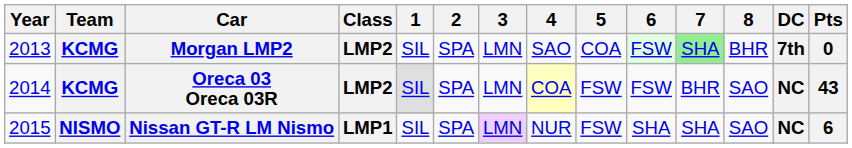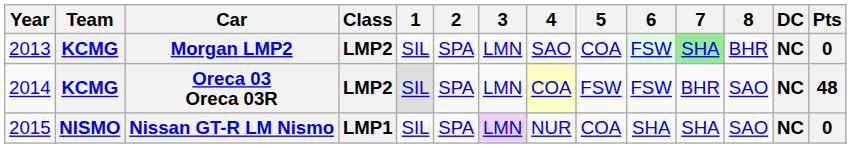 <table class="wikitable" style="text-align:center; font-size:85%">
 <tr>
 <th>Year</th>
 <th>Team</th>
 <th>Car</th>
 <th>Class</th>
 <th>1</th>
 <th>2</th>
 <th>3</th>
 <th>4</th>
 <th>5</th>
 <th>6</th>
 <th>7</th>
 <th>8</th>
 <th>DC</th>
 <th>Pts</th>
 </tr>
 <tr>
 <td><a href='#'>2013</a></td>
 <th><a href='#'>KCMG</a></th>
 <th><a href='#'>Morgan LMP2</a></th>
 <th>LMP2</th>
 <td><a href='#'>SIL</a></td>
 <td><a href='#'>SPA</a></td>
 <td><a href='#'>LMN</a></td>
 <td><a href='#'>SAO</a></td>
 <td><a href='#'>COA</a></td>
 <td style="background:#dfffdf;"><a href='#'>FSW</a><br></td>
 <td style="background: lightgreen;"><a href='#'>SHA</a></td>
 <td><a href='#'>BHR</a></td>
-<th>7th</th>
+<th>NC</th>
 <th>0</th>
 </tr>
 <tr>
 <td><a href='#'>2014</a></td>
 <th><a href='#'>KCMG</a></th>
 <th><a href='#'>Oreca 03</a><br>Oreca 03R</th>
 <th>LMP2</th>
 <td style="background:#dfdfdf;"><a href='#'>SIL</a><br></td>
 <td><a href='#'>SPA</a></td>
 <td><a href='#'>LMN</a></td>
 <td style="background:#ffffbf;"><a href='#'>COA</a><br></td>
 <td><a href='#'>FSW</a></td>
 <td><a href='#'>FSW</a></td>
 <td><a href='#'>BHR</a></td>
 <td><a href='#'>SAO</a></td>
 <th>NC</th>
-<th>43</th>
+<th>48</th>
 </tr>
 <tr>
 <td><a href='#'>2015</a></td>
 <th><a href='#'>NISMO</a></th>
 <th><a href='#'>Nissan GT-R LM Nismo</a></th>
 <th>LMP1</th>
 <td><a href='#'>SIL</a></td>
 <td><a href='#'>SPA</a></td>
 <td style="background:#efcfff;"><a href='#'>LMN</a><br></td>
 <td><a href='#'>NUR</a></td>
-<td><a href='#'>FSW</a></td>
+<td><a href='#'>COA</a></td>
 <td><a href='#'>SHA</a></td>
 <td><a href='#'>SHA</a></td>
 <td><a href='#'>SAO</a></td>
 <th>NC</th>
-<th>6</th>
+<th>0</th>
 </tr>
 </table>
